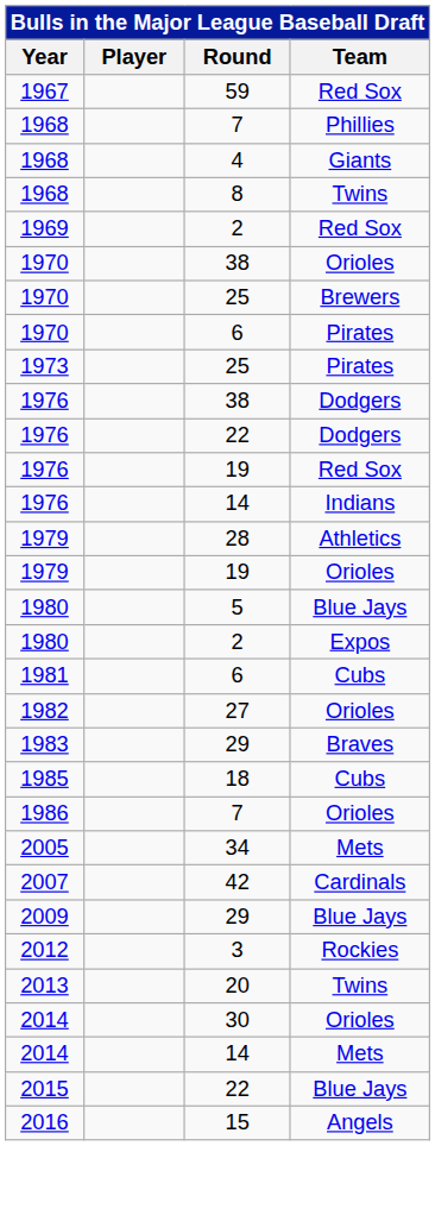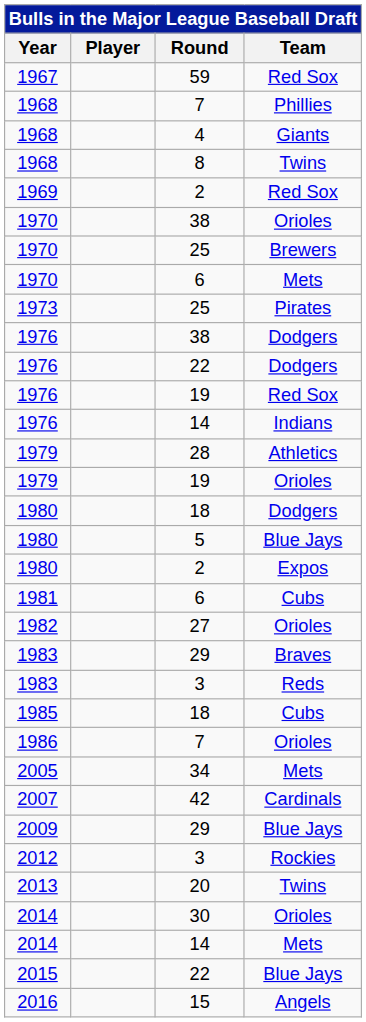 <table class="wikitable sortable collapsible collapsed" style="text-align:center">
 <tr>
 <th colspan="4" style="background:#041a9b; color:#fff;">Bulls in the Major League Baseball Draft</th>
 </tr>
 <tr>
 <th>Year</th>
 <th>Player</th>
 <th>Round</th>
 <th>Team</th>
 </tr>
 <tr>
 <td><a href='#'>1967</a></td>
 <td></td>
 <td>59</td>
 <td><a href='#'>Red Sox</a></td>
 </tr>
 <tr>
 <td><a href='#'>1968</a></td>
 <td></td>
 <td>7</td>
 <td><a href='#'>Phillies</a></td>
 </tr>
 <tr>
 <td><a href='#'>1968</a></td>
 <td></td>
 <td>4</td>
 <td><a href='#'>Giants</a></td>
 </tr>
 <tr>
 <td><a href='#'>1968</a></td>
 <td></td>
 <td>8</td>
 <td><a href='#'>Twins</a></td>
 </tr>
 <tr>
 <td><a href='#'>1969</a></td>
 <td></td>
 <td>2</td>
 <td><a href='#'>Red Sox</a></td>
 </tr>
 <tr>
 <td><a href='#'>1970</a></td>
 <td></td>
 <td>38</td>
 <td><a href='#'>Orioles</a></td>
 </tr>
 <tr>
 <td><a href='#'>1970</a></td>
 <td></td>
 <td>25</td>
 <td><a href='#'>Brewers</a></td>
 </tr>
 <tr>
 <td><a href='#'>1970</a></td>
 <td></td>
 <td>6</td>
-<td><a href='#'>Pirates</a></td>
+<td><a href='#'>Mets</a></td>
 </tr>
 <tr>
 <td><a href='#'>1973</a></td>
 <td></td>
 <td>25</td>
 <td><a href='#'>Pirates</a></td>
 </tr>
 <tr>
 <td><a href='#'>1976</a></td>
 <td></td>
 <td>38</td>
 <td><a href='#'>Dodgers</a></td>
 </tr>
 <tr>
 <td><a href='#'>1976</a></td>
 <td></td>
 <td>22</td>
 <td><a href='#'>Dodgers</a></td>
 </tr>
 <tr>
 <td><a href='#'>1976</a></td>
 <td></td>
 <td>19</td>
 <td><a href='#'>Red Sox</a></td>
 </tr>
 <tr>
 <td><a href='#'>1976</a></td>
 <td></td>
 <td>14</td>
 <td><a href='#'>Indians</a></td>
 </tr>
 <tr>
 <td><a href='#'>1979</a></td>
 <td></td>
 <td>28</td>
 <td><a href='#'>Athletics</a></td>
 </tr>
 <tr>
 <td><a href='#'>1979</a></td>
 <td></td>
 <td>19</td>
 <td><a href='#'>Orioles</a></td>
 </tr>
 <tr>
 <td><a href='#'>1980</a></td>
 <td></td>
+<td>18</td>
+<td><a href='#'>Dodgers</a></td>
+</tr>
+<tr>
+<td><a href='#'>1980</a></td>
+<td></td>
 <td>5</td>
 <td><a href='#'>Blue Jays</a></td>
 </tr>
 <tr>
 <td><a href='#'>1980</a></td>
 <td></td>
 <td>2</td>
 <td><a href='#'>Expos</a></td>
 </tr>
 <tr>
 <td><a href='#'>1981</a></td>
 <td></td>
 <td>6</td>
 <td><a href='#'>Cubs</a></td>
 </tr>
 <tr>
 <td><a href='#'>1982</a></td>
 <td></td>
 <td>27</td>
 <td><a href='#'>Orioles</a></td>
 </tr>
 <tr>
 <td><a href='#'>1983</a></td>
 <td></td>
 <td>29</td>
 <td><a href='#'>Braves</a></td>
+</tr>
+<tr>
+<td><a href='#'>1983</a></td>
+<td></td>
+<td>3</td>
+<td><a href='#'>Reds</a></td>
 </tr>
 <tr>
 <td><a href='#'>1985</a></td>
 <td></td>
 <td>18</td>
 <td><a href='#'>Cubs</a></td>
 </tr>
 <tr>
 <td><a href='#'>1986</a></td>
 <td></td>
 <td>7</td>
 <td><a href='#'>Orioles</a></td>
 </tr>
 <tr>
 <td><a href='#'>2005</a></td>
 <td></td>
 <td>34</td>
 <td><a href='#'>Mets</a></td>
 </tr>
 <tr>
 <td><a href='#'>2007</a></td>
 <td></td>
 <td>42</td>
 <td><a href='#'>Cardinals</a></td>
 </tr>
 <tr>
 <td><a href='#'>2009</a></td>
 <td></td>
 <td>29</td>
 <td><a href='#'>Blue Jays</a></td>
 </tr>
 <tr>
 <td><a href='#'>2012</a></td>
 <td></td>
 <td>3</td>
 <td><a href='#'>Rockies</a></td>
 </tr>
 <tr>
 <td><a href='#'>2013</a></td>
 <td></td>
 <td>20</td>
 <td><a href='#'>Twins</a></td>
 </tr>
 <tr>
 <td><a href='#'>2014</a></td>
 <td></td>
 <td>30</td>
 <td><a href='#'>Orioles</a></td>
 </tr>
 <tr>
 <td><a href='#'>2014</a></td>
 <td></td>
 <td>14</td>
 <td><a href='#'>Mets</a></td>
 </tr>
 <tr>
 <td><a href='#'>2015</a></td>
 <td></td>
 <td>22</td>
 <td><a href='#'>Blue Jays</a></td>
 </tr>
 <tr>
 <td><a href='#'>2016</a></td>
 <td></td>
 <td>15</td>
 <td><a href='#'>Angels</a></td>
 </tr>
 </table>
